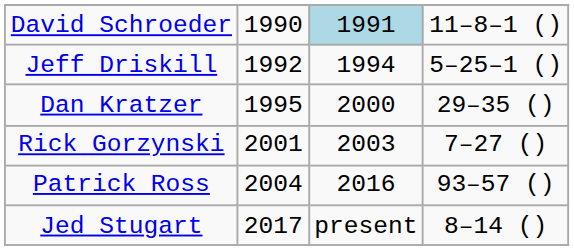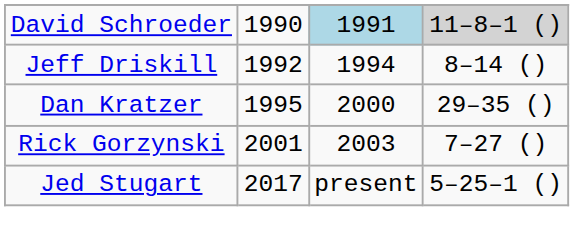 <table class="wikitable" style="text-align:center">
 <tr>
 </tr>
 <tr>
 <td><a href='#'>David Schroeder</a></td>
 <td>1990</td>
 <td style="background: lightblue;">1991</td>
-<td>11–8–1 ()</td>
+<td style="background: lightgrey;">11–8–1 ()</td>
 </tr>
 <tr>
 <td><a href='#'>Jeff Driskill</a></td>
 <td>1992</td>
 <td>1994</td>
-<td>5–25–1 ()</td>
+<td>8–14 ()</td>
 </tr>
 <tr>
 <td><a href='#'>Dan Kratzer</a></td>
 <td>1995</td>
 <td>2000</td>
 <td>29–35 ()</td>
 </tr>
 <tr>
 <td><a href='#'>Rick Gorzynski</a></td>
 <td>2001</td>
 <td>2003</td>
 <td>7–27 ()</td>
 </tr>
 <tr>
-<td><a href='#'>Patrick Ross</a></td>
-<td>2004</td>
-<td>2016</td>
-<td>93–57 ()</td>
-</tr>
-<tr>
 <td><a href='#'>Jed Stugart</a></td>
 <td>2017</td>
 <td>present</td>
-<td>8–14 ()</td>
+<td>5–25–1 ()</td>
 </tr>
 </table>
